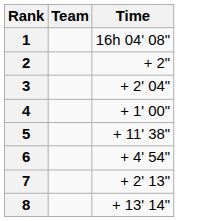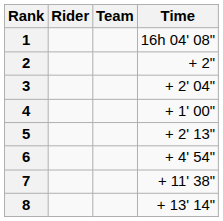 <table class="wikitable" margin-bottom:0;">
 <tr>
 <th scope="col">Rank</th>
+<th scope="col">Rider</th>
 <th scope="col">Team</th>
 <th scope="col">Time</th>
 </tr>
 <tr>
 <th scope="row">1</th>
+<td> </td>
 <td></td>
 <td style="text-align:right;">16h 04' 08"</td>
 </tr>
 <tr>
 <th scope="row">2</th>
 <td></td>
+<td></td>
 <td style="text-align:right;">+ 2"</td>
 </tr>
 <tr>
 <th scope="row">3</th>
+<td></td>
 <td></td>
 <td style="text-align:right;">+ 2' 04"</td>
 </tr>
 <tr>
 <th scope="row">4</th>
 <td></td>
+<td></td>
 <td style="text-align:right;">+ 1' 00"</td>
 </tr>
 <tr>
 <th scope="row">5</th>
 <td></td>
-<td style="text-align:right;">+ 11' 38"</td>
+<td></td>
+<td style="text-align:right;">+ 2' 13"</td>
 </tr>
 <tr>
 <th scope="row">6</th>
+<td></td>
 <td></td>
 <td style="text-align:right;">+ 4' 54"</td>
 </tr>
 <tr>
 <th scope="row">7</th>
 <td></td>
-<td style="text-align:right;">+ 2' 13"</td>
+<td></td>
+<td style="text-align:right;">+ 11' 38"</td>
 </tr>
 <tr>
 <th scope="row">8</th>
 <td></td>
+<td></td>
 <td style="text-align:right;">+ 13' 14"</td>
 </tr>
 </table>
